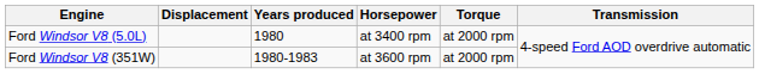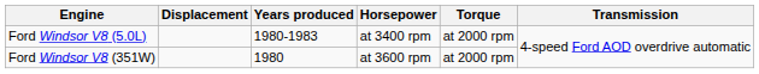 <table class="wikitable">
 <tr>
 <th>Engine</th>
 <th>Displacement</th>
 <th>Years produced</th>
 <th>Horsepower</th>
 <th>Torque</th>
 <th>Transmission</th>
 </tr>
 <tr>
 <td>Ford <a href='#'><em>Windsor V8</em> (5.0L)</a></td>
 <td></td>
-<td>1980</td>
+<td>1980-1983</td>
 <td> at 3400 rpm</td>
 <td> at 2000 rpm</td>
 <td rowspan="2">4-speed <a href='#'>Ford AOD</a> overdrive automatic</td>
 </tr>
 <tr>
 <td>Ford <em><a href='#'>Windsor V8</a></em> (351W)</td>
 <td></td>
-<td>1980-1983</td>
+<td>1980</td>
 <td> at 3600 rpm</td>
 <td> at 2000 rpm</td>
 </tr>
 </table>
